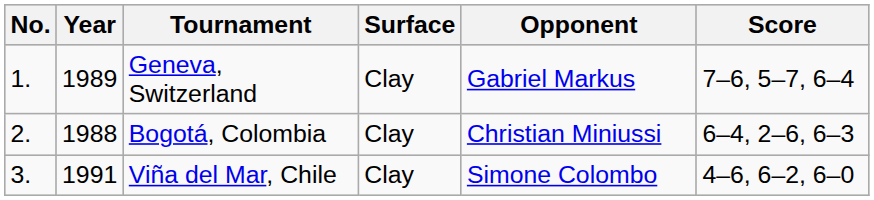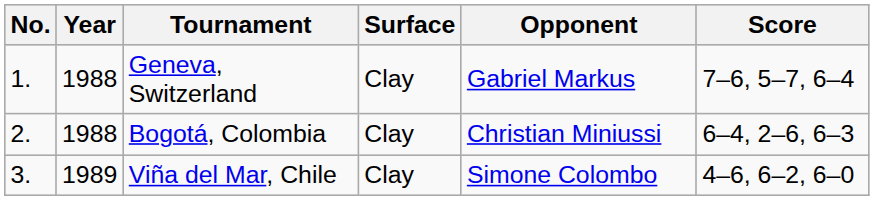 <table class="sortable wikitable" style=font-size:97%>
 <tr>
 <th style="width:20px">No.</th>
 <th style="width:30px">Year</th>
 <th style="width:140px">Tournament</th>
 <th style="width:50px">Surface</th>
 <th style="width:140px">Opponent</th>
 <th style="width:100px" class="unsortable">Score</th>
 </tr>
 <tr>
 <td>1.</td>
-<td>1989</td>
+<td>1988</td>
 <td><a href='#'>Geneva</a>, Switzerland</td>
 <td>Clay</td>
 <td> <a href='#'>Gabriel Markus</a></td>
 <td>7–6, 5–7, 6–4</td>
 </tr>
 <tr>
 <td>2.</td>
 <td>1988</td>
 <td><a href='#'>Bogotá</a>, Colombia</td>
 <td>Clay</td>
 <td> <a href='#'>Christian Miniussi</a></td>
 <td>6–4, 2–6, 6–3</td>
 </tr>
 <tr>
 <td>3.</td>
-<td>1991</td>
+<td>1989</td>
 <td><a href='#'>Viña del Mar</a>, Chile</td>
 <td>Clay</td>
 <td> <a href='#'>Simone Colombo</a></td>
 <td>4–6, 6–2, 6–0</td>
 </tr>
 </table>
